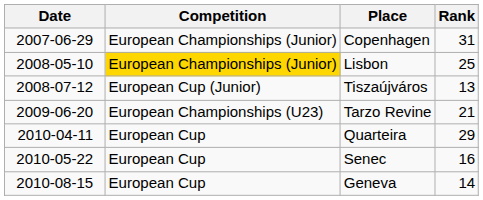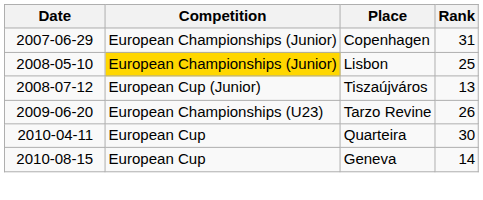 <table class="wikitable sortable">
 <tr>
 <th>Date</th>
 <th>Competition</th>
 <th>Place</th>
 <th>Rank</th>
 </tr>
 <tr>
 <td style="text-align:right">  2007-06-29  </td>
 <td>European Championships (Junior)</td>
 <td>Copenhagen</td>
 <td style="text-align:right">31</td>
 </tr>
 <tr>
 <td style="text-align:right">  2008-05-10  </td>
 <td style="background: gold;">European Championships (Junior)</td>
 <td>Lisbon</td>
 <td style="text-align:right">25</td>
 </tr>
 <tr>
 <td style="text-align:right">  2008-07-12  </td>
 <td>European Cup (Junior)</td>
 <td>Tiszaújváros</td>
 <td style="text-align:right">13</td>
 </tr>
 <tr>
 <td style="text-align:right">  2009-06-20  </td>
 <td>European Championships (U23)</td>
 <td>Tarzo Revine</td>
-<td style="text-align:right">21</td>
+<td style="text-align:right">26</td>
 </tr>
 <tr>
 <td style="text-align:right">  2010-04-11  </td>
 <td>European Cup</td>
 <td>Quarteira</td>
-<td style="text-align:right">29</td>
-</tr>
-<tr>
-<td style="text-align:right">  2010-05-22  </td>
-<td>European Cup</td>
-<td>Senec</td>
-<td style="text-align:right">16</td>
+<td style="text-align:right">30</td>
 </tr>
 <tr>
 <td style="text-align:right">  2010-08-15  </td>
 <td>European Cup</td>
 <td>Geneva</td>
 <td style="text-align:right">14</td>
 </tr>
 </table>
